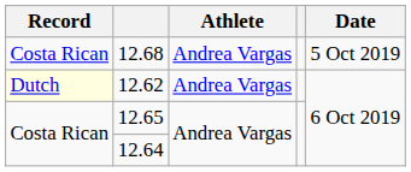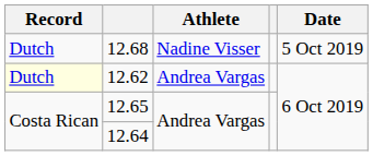 <table class="wikitable">
 <tr>
 <th>Record</th>
 <th></th>
 <th>Athlete</th>
 <th></th>
 <th>Date</th>
 </tr>
 <tr>
-<td><a href='#'>Costa Rican</a></td>
+<td><a href='#'>Dutch</a></td>
 <td>12.68</td>
-<td><a href='#'>Andrea Vargas</a></td>
+<td><a href='#'>Nadine Visser</a></td>
 <td></td>
 <td align=right>5 Oct 2019</td>
 </tr>
 <tr>
 <td style="background: lightyellow;"><a href='#'>Dutch</a></td>
 <td>12.62</td>
 <td><a href='#'>Andrea Vargas</a></td>
 <td></td>
 <td rowspan=3 align=right>6 Oct 2019</td>
 </tr>
 <tr>
 <td rowspan=2>Costa Rican</td>
 <td>12.65</td>
 <td rowspan=2>Andrea Vargas</td>
 <td rowspan=2></td>
 </tr>
 <tr>
 <td>12.64</td>
 </tr>
 </table>
